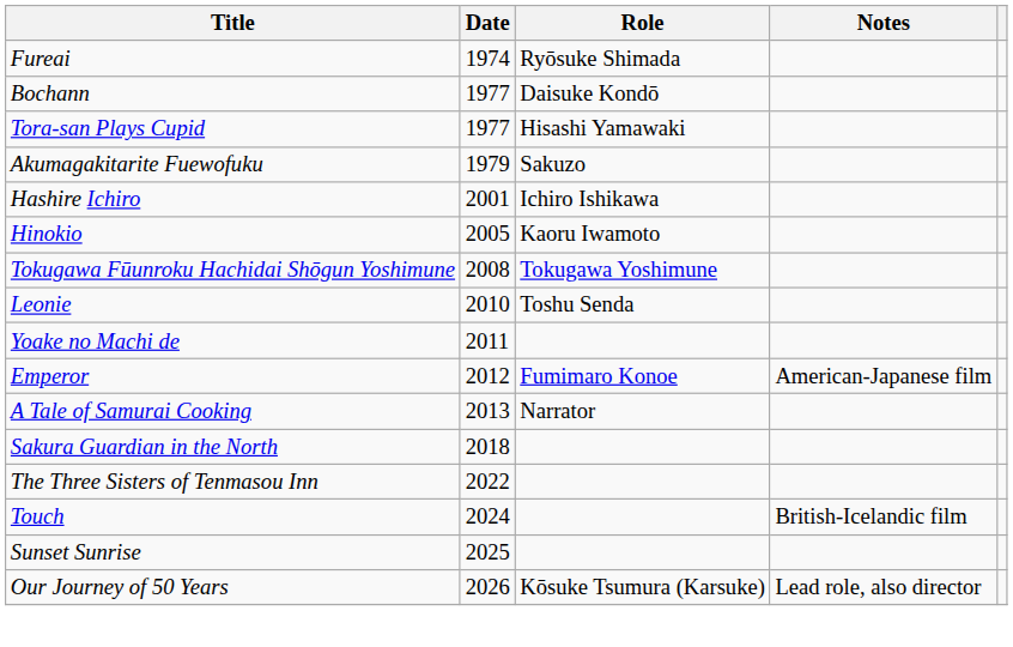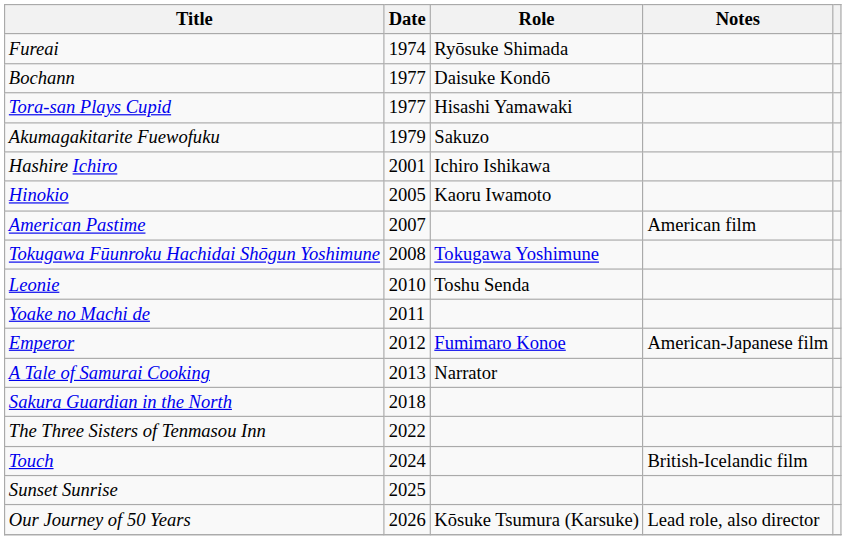 <table class="wikitable sortable">
 <tr>
 <th>Title</th>
 <th>Date</th>
 <th>Role</th>
 <th class = "unsortable">Notes</th>
 <th class = "unsortable"></th>
 </tr>
 <tr>
 <td><em>Fureai</em></td>
 <td>1974</td>
 <td>Ryōsuke Shimada</td>
 <td></td>
 <td></td>
 </tr>
 <tr>
 <td><em>Bochann</em></td>
 <td>1977</td>
 <td>Daisuke Kondō</td>
 <td></td>
 <td></td>
 </tr>
 <tr>
 <td><em><a href='#'>Tora-san Plays Cupid</a></em></td>
 <td>1977</td>
 <td>Hisashi Yamawaki</td>
 <td></td>
 <td></td>
 </tr>
 <tr>
 <td><em>Akumagakitarite Fuewofuku</em></td>
 <td>1979</td>
 <td>Sakuzo</td>
 <td></td>
 <td></td>
 </tr>
 <tr>
 <td><em>Hashire <a href='#'>Ichiro</a></em></td>
 <td>2001</td>
 <td>Ichiro Ishikawa</td>
 <td></td>
 <td></td>
 </tr>
 <tr>
 <td><em><a href='#'>Hinokio</a></em></td>
 <td>2005</td>
 <td>Kaoru Iwamoto</td>
 <td></td>
+<td></td>
+</tr>
+<tr>
+<td><em><a href='#'>American Pastime</a></em></td>
+<td>2007</td>
+<td></td>
+<td>American film</td>
 <td></td>
 </tr>
 <tr>
 <td><em><a href='#'>Tokugawa Fūunroku Hachidai Shōgun Yoshimune</a></em></td>
 <td>2008</td>
 <td><a href='#'>Tokugawa Yoshimune</a></td>
 <td></td>
 <td></td>
 </tr>
 <tr>
 <td><em><a href='#'>Leonie</a></em></td>
 <td>2010</td>
 <td>Toshu Senda</td>
 <td></td>
 <td></td>
 </tr>
 <tr>
 <td><em><a href='#'>Yoake no Machi de</a></em></td>
 <td>2011</td>
 <td></td>
 <td></td>
 <td></td>
 </tr>
 <tr>
 <td><em><a href='#'>Emperor</a></em></td>
 <td>2012</td>
 <td><a href='#'>Fumimaro Konoe</a></td>
 <td>American-Japanese film</td>
 <td></td>
 </tr>
 <tr>
 <td><em><a href='#'>A Tale of Samurai Cooking</a></em></td>
 <td>2013</td>
 <td>Narrator</td>
 <td></td>
 <td></td>
 </tr>
 <tr>
 <td><em><a href='#'>Sakura Guardian in the North</a></em></td>
 <td>2018</td>
 <td></td>
 <td></td>
 <td></td>
 </tr>
 <tr>
 <td><em>The Three Sisters of Tenmasou Inn</em></td>
 <td>2022</td>
 <td></td>
 <td></td>
 <td></td>
 </tr>
 <tr>
 <td><em><a href='#'>Touch</a></em></td>
 <td>2024</td>
 <td></td>
 <td>British-Icelandic film</td>
 <td></td>
 </tr>
 <tr>
 <td><em>Sunset Sunrise</em></td>
 <td>2025</td>
 <td></td>
 <td></td>
 <td></td>
 </tr>
 <tr>
 <td><em>Our Journey of 50 Years</em></td>
 <td>2026</td>
 <td>Kōsuke Tsumura (Karsuke)</td>
 <td>Lead role, also director</td>
 <td></td>
 </tr>
 <tr>
 </tr>
 </table>
